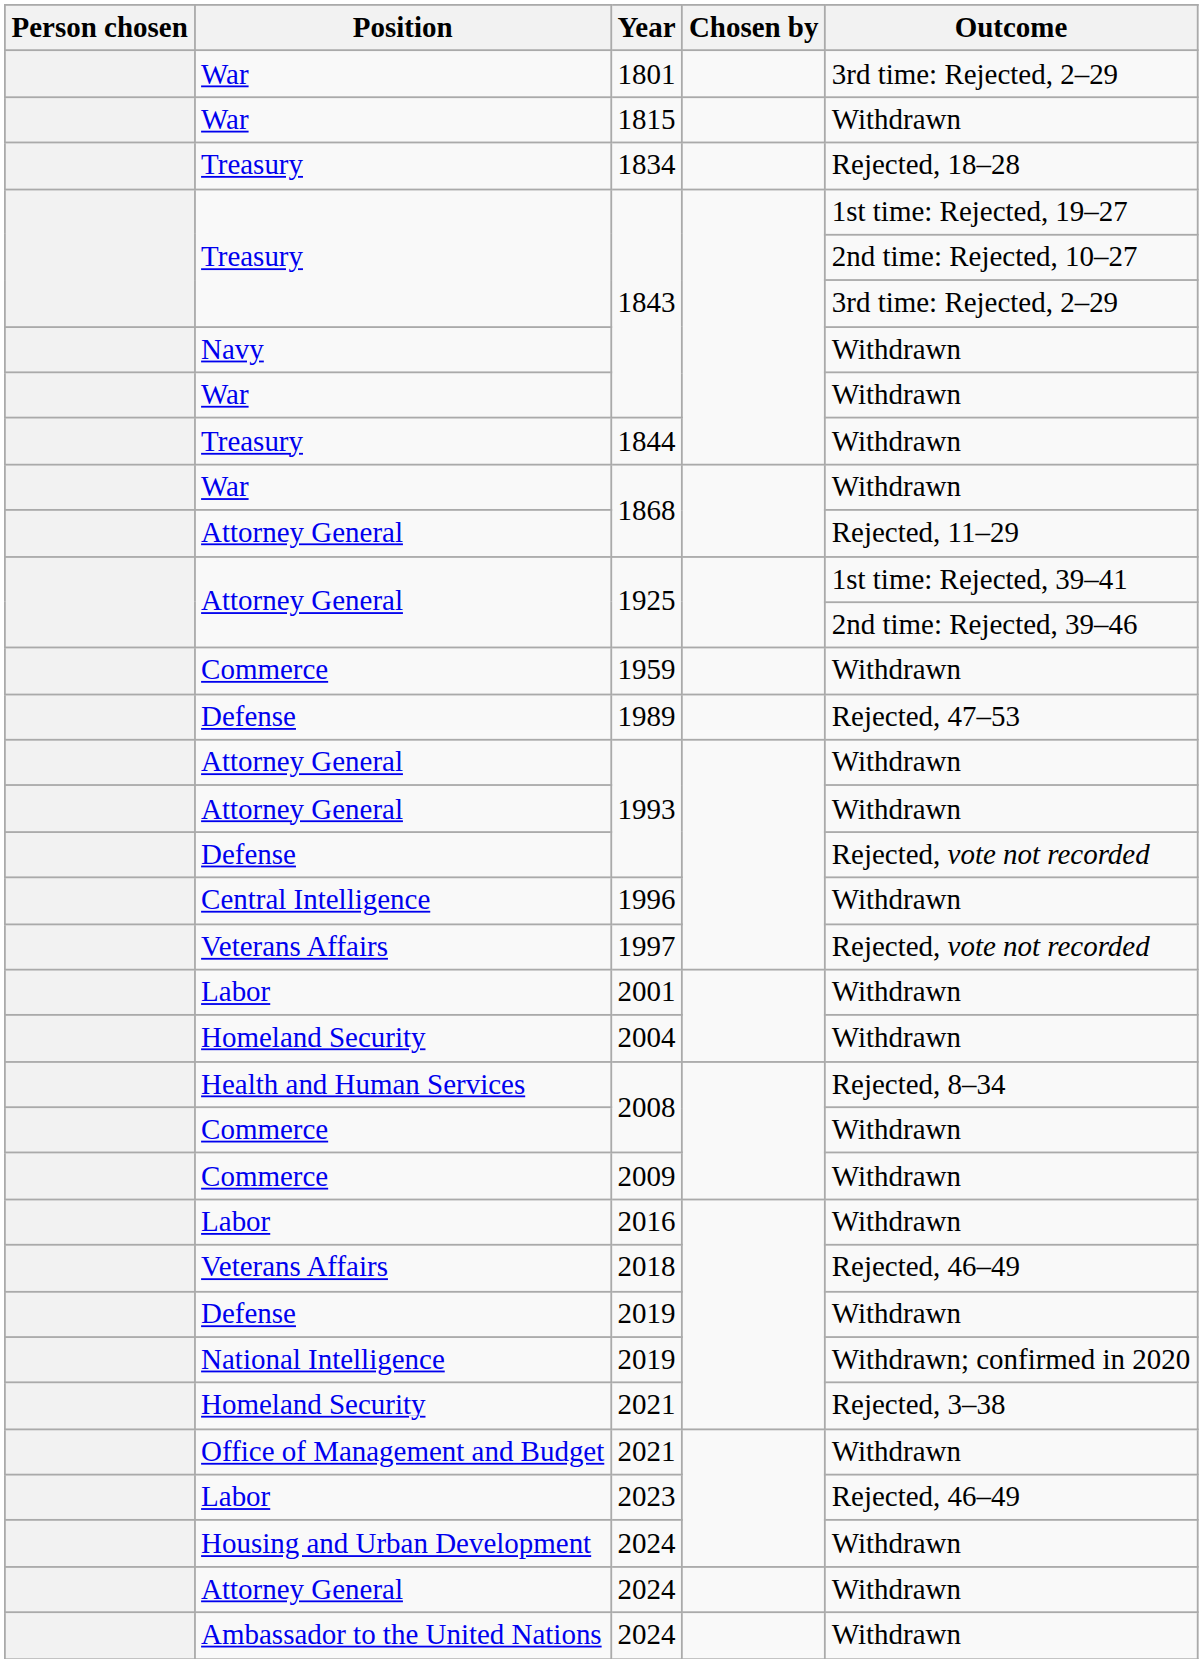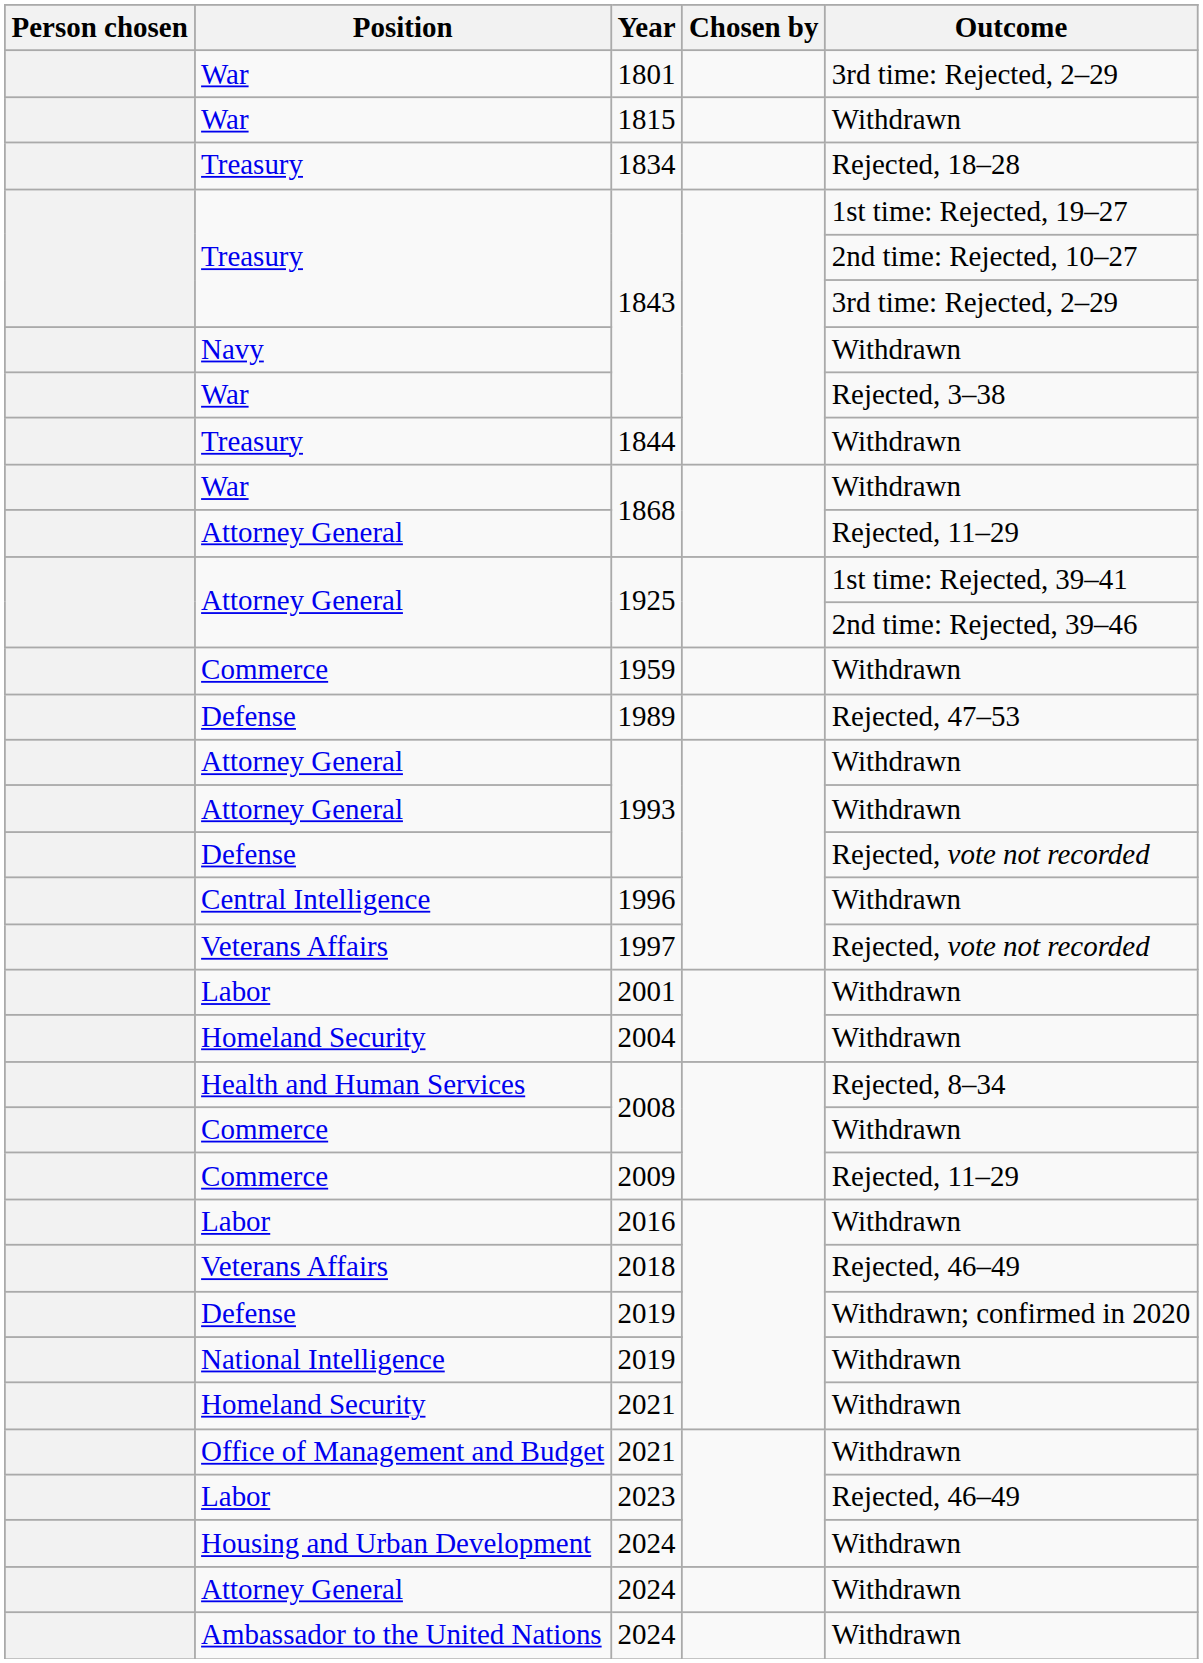 <table class="wikitable sortable plainrowheaders">
 <tr>
 <th scope="col">Person chosen</th>
 <th scope="col">Position</th>
 <th scope="col">Year</th>
 <th scope="col">Chosen by</th>
 <th scope="col">Outcome</th>
 </tr>
 <tr>
 <th scope="row"></th>
 <td><a href='#'>War</a></td>
 <td>1801</td>
 <td></td>
 <td>3rd time: Rejected, 2–29</td>
 </tr>
 <tr>
 <th scope="row"></th>
 <td><a href='#'>War</a></td>
 <td>1815</td>
 <td></td>
 <td>Withdrawn</td>
 </tr>
 <tr>
 <th scope="row"></th>
 <td><a href='#'>Treasury</a></td>
 <td>1834</td>
 <td></td>
 <td>Rejected, 18–28</td>
 </tr>
 <tr>
 <th rowspan="3" scope="row"></th>
 <td rowspan="3"><a href='#'>Treasury</a></td>
 <td rowspan="5">1843</td>
 <td rowspan="6"></td>
 <td>1st time: Rejected, 19–27</td>
 </tr>
 <tr>
 <td>2nd time: Rejected, 10–27</td>
 </tr>
 <tr>
 <td>3rd time: Rejected, 2–29</td>
 </tr>
 <tr>
 <th scope="row"></th>
 <td><a href='#'>Navy</a></td>
 <td>Withdrawn</td>
 </tr>
 <tr>
 <th scope="row"></th>
 <td><a href='#'>War</a></td>
-<td>Withdrawn</td>
+<td>Rejected, 3–38</td>
 </tr>
 <tr>
 <th scope="row"></th>
 <td><a href='#'>Treasury</a></td>
 <td>1844</td>
 <td>Withdrawn</td>
 </tr>
 <tr>
 <th scope="row"></th>
 <td><a href='#'>War</a></td>
 <td rowspan="2">1868</td>
 <td rowspan="2"></td>
 <td>Withdrawn</td>
 </tr>
 <tr>
 <th scope="row"></th>
 <td><a href='#'>Attorney General</a></td>
 <td>Rejected, 11–29</td>
 </tr>
 <tr>
 <th rowspan="2" scope="row"></th>
 <td rowspan="2"><a href='#'>Attorney General</a></td>
 <td rowspan="2">1925</td>
 <td rowspan="2"></td>
 <td>1st time: Rejected, 39–41</td>
 </tr>
 <tr>
 <td>2nd time: Rejected, 39–46</td>
 </tr>
 <tr>
 <th scope="row"></th>
 <td><a href='#'>Commerce</a></td>
 <td>1959</td>
 <td></td>
 <td>Withdrawn</td>
 </tr>
 <tr>
 <th scope="row"></th>
 <td><a href='#'>Defense</a></td>
 <td>1989</td>
 <td></td>
 <td>Rejected, 47–53</td>
 </tr>
 <tr>
 <th scope="row"></th>
 <td><a href='#'>Attorney General</a></td>
 <td rowspan="3">1993</td>
 <td rowspan="5"></td>
 <td>Withdrawn</td>
 </tr>
 <tr>
 <th scope="row"></th>
 <td><a href='#'>Attorney General</a></td>
 <td>Withdrawn</td>
 </tr>
 <tr>
 <th scope="row"></th>
 <td><a href='#'>Defense</a></td>
 <td>Rejected, <em>vote not recorded</em></td>
 </tr>
 <tr>
 <th scope="row"></th>
 <td><a href='#'>Central Intelligence</a></td>
 <td>1996</td>
 <td>Withdrawn</td>
 </tr>
 <tr>
 <th scope="row"></th>
 <td><a href='#'>Veterans Affairs</a></td>
 <td>1997</td>
 <td>Rejected, <em>vote not recorded</em></td>
 </tr>
 <tr>
 <th scope="row"></th>
 <td><a href='#'>Labor</a></td>
 <td>2001</td>
 <td rowspan="2"></td>
 <td>Withdrawn</td>
 </tr>
 <tr>
 <th scope="row"></th>
 <td><a href='#'>Homeland Security</a></td>
 <td>2004</td>
 <td>Withdrawn</td>
 </tr>
 <tr>
 <th scope="row"></th>
 <td><a href='#'>Health and Human Services</a></td>
 <td rowspan="2">2008</td>
 <td rowspan="3"></td>
 <td>Rejected, 8–34</td>
 </tr>
 <tr>
 <th scope="row"></th>
 <td><a href='#'>Commerce</a></td>
 <td>Withdrawn</td>
 </tr>
 <tr>
 <th scope="row"></th>
 <td><a href='#'>Commerce</a></td>
 <td>2009</td>
-<td>Withdrawn</td>
+<td>Rejected, 11–29</td>
 </tr>
 <tr>
 <th scope="row"></th>
 <td><a href='#'>Labor</a></td>
 <td>2016</td>
 <td rowspan="5"></td>
 <td>Withdrawn</td>
 </tr>
 <tr>
 <th scope="row"></th>
 <td><a href='#'>Veterans Affairs</a></td>
 <td>2018</td>
 <td>Rejected, 46–49</td>
 </tr>
 <tr>
 <th scope="row"></th>
 <td><a href='#'>Defense</a></td>
 <td>2019</td>
-<td>Withdrawn</td>
+<td>Withdrawn; confirmed in 2020</td>
 </tr>
 <tr>
 <th scope="row"></th>
 <td><a href='#'>National Intelligence</a></td>
 <td>2019</td>
-<td>Withdrawn; confirmed in 2020</td>
+<td>Withdrawn</td>
 </tr>
 <tr>
 <th scope="row"></th>
 <td><a href='#'>Homeland Security</a></td>
 <td>2021</td>
-<td>Rejected, 3–38</td>
+<td>Withdrawn</td>
 </tr>
 <tr>
 <th scope="row"></th>
 <td><a href='#'>Office of Management and Budget</a></td>
 <td>2021</td>
 <td rowspan="3"></td>
 <td>Withdrawn</td>
 </tr>
 <tr>
 <th scope="row"></th>
 <td><a href='#'>Labor</a></td>
 <td>2023</td>
 <td>Rejected, 46–49</td>
 </tr>
 <tr>
 <th scope="row"></th>
 <td><a href='#'>Housing and Urban Development</a></td>
 <td>2024</td>
 <td>Withdrawn</td>
 </tr>
 <tr>
 <th scope="row"></th>
 <td><a href='#'>Attorney General</a></td>
 <td>2024</td>
 <td></td>
 <td>Withdrawn</td>
 </tr>
 <tr>
 <th scope="row"></th>
 <td><a href='#'>Ambassador to the United Nations</a></td>
 <td>2024</td>
 <td></td>
 <td>Withdrawn</td>
 </tr>
 </table>
